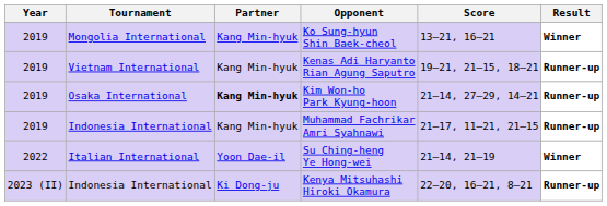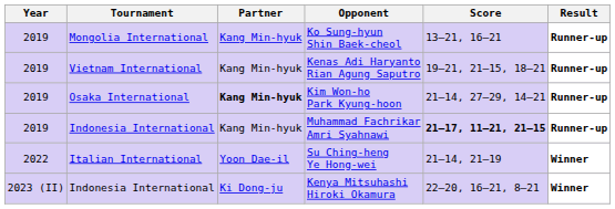 <table class="sortable wikitable" style="font-size: 90%;">
 <tr>
 <th>Year</th>
 <th>Tournament</th>
 <th>Partner</th>
 <th>Opponent</th>
 <th>Score</th>
 <th>Result</th>
 </tr>
 <tr style="background:#D8CEF6">
 <td align="center">2019</td>
 <td align="left"><a href='#'>Mongolia International</a></td>
 <td align="left"> <a href='#'>Kang Min-hyuk</a></td>
 <td align="left"> <a href='#'>Ko Sung-hyun</a> <br>  <a href='#'>Shin Baek-cheol</a></td>
 <td align="left">13–21, 16–21</td>
-<td style="text-align: left; background:white"> <strong>Winner</strong></td>
+<td style="text-align:left; background:white"> <strong>Runner-up</strong></td>
 </tr>
 <tr style="background:#D8CEF6">
 <td align="center">2019</td>
 <td align="left"><a href='#'>Vietnam International</a></td>
 <td align="left"> Kang Min-hyuk</td>
 <td align="left"> <a href='#'>Kenas Adi Haryanto</a> <br>  <a href='#'>Rian Agung Saputro</a></td>
 <td align="left">19–21, 21–15, 18–21</td>
 <td style="text-align:left; background:white"> <strong>Runner-up</strong></td>
 </tr>
 <tr style="background:#D8CEF6">
 <td align="center">2019</td>
 <td align="left"><a href='#'>Osaka International</a></td>
 <td align="left"><strong> Kang Min-hyuk</strong></td>
 <td align="left"> <a href='#'>Kim Won-ho</a> <br>  <a href='#'>Park Kyung-hoon</a></td>
 <td align="left">21–14, 27–29, 14–21</td>
 <td style="text-align:left; background:white"> <strong>Runner-up</strong></td>
 </tr>
 <tr style="background:#D8CEF6">
 <td align="center">2019</td>
 <td align="left"><a href='#'>Indonesia International</a></td>
 <td align="left"> Kang Min-hyuk</td>
 <td align="left"> <a href='#'>Muhammad Fachrikar</a> <br>  <a href='#'>Amri Syahnawi</a></td>
-<td align="left">21–17, 11–21, 21–15</td>
+<td align="left"><strong>21–17, 11–21, 21–15</strong></td>
 <td style="text-align:left; background:white"> <strong>Runner-up</strong></td>
 </tr>
 <tr style="background:#D8CEF6">
 <td align="center">2022</td>
 <td align="left"><a href='#'>Italian International</a></td>
 <td align="left"> <a href='#'>Yoon Dae-il</a></td>
 <td align="left"> <a href='#'>Su Ching-heng</a><br> <a href='#'>Ye Hong-wei</a></td>
 <td align="left">21–14, 21–19</td>
 <td style="text-align: left; background:white"> <strong>Winner</strong></td>
 </tr>
 <tr style="background:#D8CEF6">
 <td align="center">2023 (II)</td>
 <td align="left">Indonesia International</td>
 <td align="left"> <a href='#'>Ki Dong-ju</a></td>
 <td align="left"> <a href='#'>Kenya Mitsuhashi</a><br> <a href='#'>Hiroki Okamura</a></td>
 <td align="left">22–20, 16–21, 8–21</td>
-<td style="text-align:left; background:white"> <strong>Runner-up</strong></td>
+<td style="text-align: left; background:white"> <strong>Winner</strong></td>
 </tr>
 </table>
